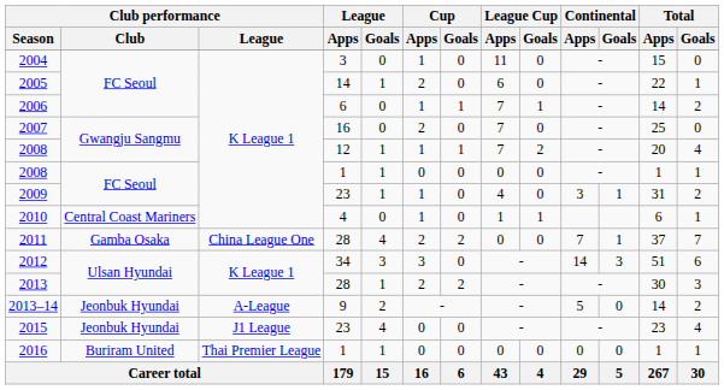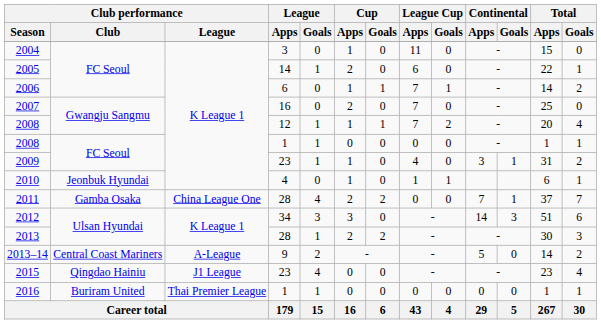 <table class="wikitable" style="text-align:center">
 <tr>
 <th colspan=3>Club performance</th>
 <th colspan=2>League</th>
 <th colspan=2>Cup</th>
 <th colspan=2>League Cup</th>
 <th colspan=2>Continental</th>
 <th colspan=2>Total</th>
 </tr>
 <tr>
 <th>Season</th>
 <th>Club</th>
 <th>League</th>
 <th>Apps</th>
 <th>Goals</th>
 <th>Apps</th>
 <th>Goals</th>
 <th>Apps</th>
 <th>Goals</th>
 <th>Apps</th>
 <th>Goals</th>
 <th>Apps</th>
 <th>Goals</th>
 </tr>
 <tr>
 </tr>
 <tr>
 <td><a href='#'>2004</a></td>
 <td rowspan="3"><a href='#'>FC Seoul</a></td>
 <td rowspan="8"><a href='#'>K League 1</a></td>
 <td>3</td>
 <td>0</td>
 <td>1</td>
 <td>0</td>
 <td>11</td>
 <td>0</td>
 <td colspan="2">-</td>
 <td>15</td>
 <td>0</td>
 </tr>
 <tr>
 <td><a href='#'>2005</a></td>
 <td>14</td>
 <td>1</td>
 <td>2</td>
 <td>0</td>
 <td>6</td>
 <td>0</td>
 <td colspan="2">-</td>
 <td>22</td>
 <td>1</td>
 </tr>
 <tr>
 <td><a href='#'>2006</a></td>
 <td>6</td>
 <td>0</td>
 <td>1</td>
 <td>1</td>
 <td>7</td>
 <td>1</td>
 <td colspan="2">-</td>
 <td>14</td>
 <td>2</td>
 </tr>
 <tr>
 <td><a href='#'>2007</a></td>
 <td rowspan="2"><a href='#'>Gwangju Sangmu</a></td>
 <td>16</td>
 <td>0</td>
 <td>2</td>
 <td>0</td>
 <td>7</td>
 <td>0</td>
 <td colspan="2">-</td>
 <td>25</td>
 <td>0</td>
 </tr>
 <tr>
 <td><a href='#'>2008</a></td>
 <td>12</td>
 <td>1</td>
 <td>1</td>
 <td>1</td>
 <td>7</td>
 <td>2</td>
 <td colspan="2">-</td>
 <td>20</td>
 <td>4</td>
 </tr>
 <tr>
 <td><a href='#'>2008</a></td>
 <td rowspan="2"><a href='#'>FC Seoul</a></td>
 <td>1</td>
 <td>1</td>
 <td>0</td>
 <td>0</td>
 <td>0</td>
 <td>0</td>
 <td colspan="2">-</td>
 <td>1</td>
 <td>1</td>
 </tr>
 <tr>
 <td><a href='#'>2009</a></td>
 <td>23</td>
 <td>1</td>
 <td>1</td>
 <td>0</td>
 <td>4</td>
 <td>0</td>
 <td>3</td>
 <td>1</td>
 <td>31</td>
 <td>2</td>
 </tr>
 <tr>
 <td><a href='#'>2010</a></td>
-<td><a href='#'>Central Coast Mariners</a></td>
+<td><a href='#'>Jeonbuk Hyundai</a></td>
 <td>4</td>
 <td>0</td>
 <td>1</td>
 <td>0</td>
 <td>1</td>
 <td>1</td>
 <td></td>
 <td></td>
 <td>6</td>
 <td>1</td>
 </tr>
 <tr>
 <td><a href='#'>2011</a></td>
 <td><a href='#'>Gamba Osaka</a></td>
 <td rowspan="1"><a href='#'>China League One</a></td>
 <td>28</td>
 <td>4</td>
 <td>2</td>
 <td>2</td>
 <td>0</td>
 <td>0</td>
 <td>7</td>
 <td>1</td>
 <td>37</td>
 <td>7</td>
 </tr>
 <tr>
 <td><a href='#'>2012</a></td>
 <td rowspan="2"><a href='#'>Ulsan Hyundai</a></td>
 <td rowspan="2"><a href='#'>K League 1</a></td>
 <td>34</td>
 <td>3</td>
 <td>3</td>
 <td>0</td>
 <td colspan="2">-</td>
 <td>14</td>
 <td>3</td>
 <td>51</td>
 <td>6</td>
 </tr>
 <tr>
 <td><a href='#'>2013</a></td>
 <td>28</td>
 <td>1</td>
 <td>2</td>
 <td>2</td>
 <td colspan="2">-</td>
 <td colspan="2">-</td>
 <td>30</td>
 <td>3</td>
 </tr>
 <tr>
 <td><a href='#'>2013–14</a></td>
-<td><a href='#'>Jeonbuk Hyundai</a></td>
+<td><a href='#'>Central Coast Mariners</a></td>
 <td><a href='#'>A-League</a></td>
 <td>9</td>
 <td>2</td>
 <td colspan="2">-</td>
 <td colspan="2">-</td>
 <td>5</td>
 <td>0</td>
 <td>14</td>
 <td>2</td>
 </tr>
 <tr>
 <td><a href='#'>2015</a></td>
-<td><a href='#'>Jeonbuk Hyundai</a></td>
+<td rowspan="1"><a href='#'>Qingdao Hainiu</a></td>
 <td rowspan="1"><a href='#'>J1 League</a></td>
 <td>23</td>
 <td>4</td>
 <td>0</td>
 <td>0</td>
 <td colspan="2">-</td>
 <td colspan="2">-</td>
 <td>23</td>
 <td>4</td>
 </tr>
 <tr>
 <td><a href='#'>2016</a></td>
 <td rowspan="1"><a href='#'>Buriram United</a></td>
 <td rowspan="1"><a href='#'>Thai Premier League</a></td>
 <td>1</td>
 <td>1</td>
 <td>0</td>
 <td>0</td>
 <td>0</td>
 <td>0</td>
 <td>0</td>
 <td>0</td>
 <td>1</td>
 <td>1</td>
 </tr>
 <tr>
 <th colspan=3>Career total</th>
 <th>179</th>
 <th>15</th>
 <th>16</th>
 <th>6</th>
 <th>43</th>
 <th>4</th>
 <th>29</th>
 <th>5</th>
 <th>267</th>
 <th>30</th>
 </tr>
 </table>
